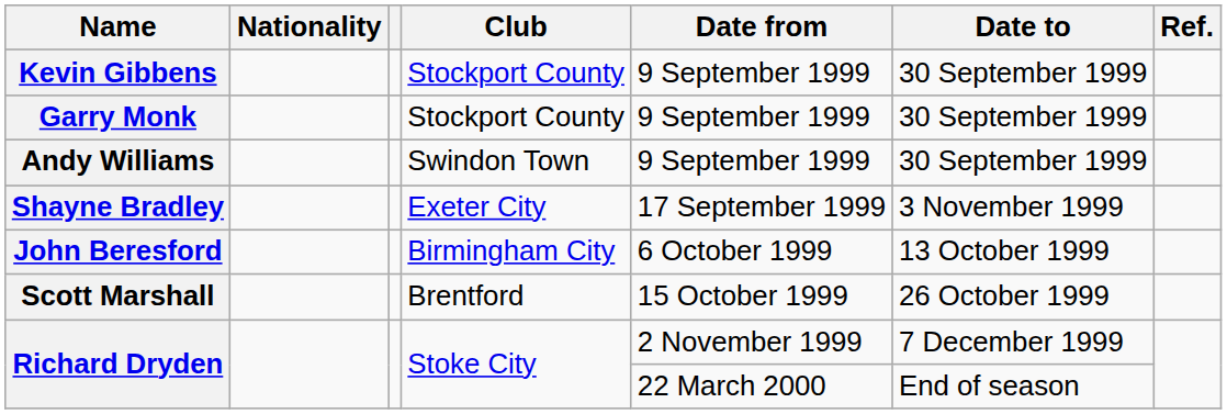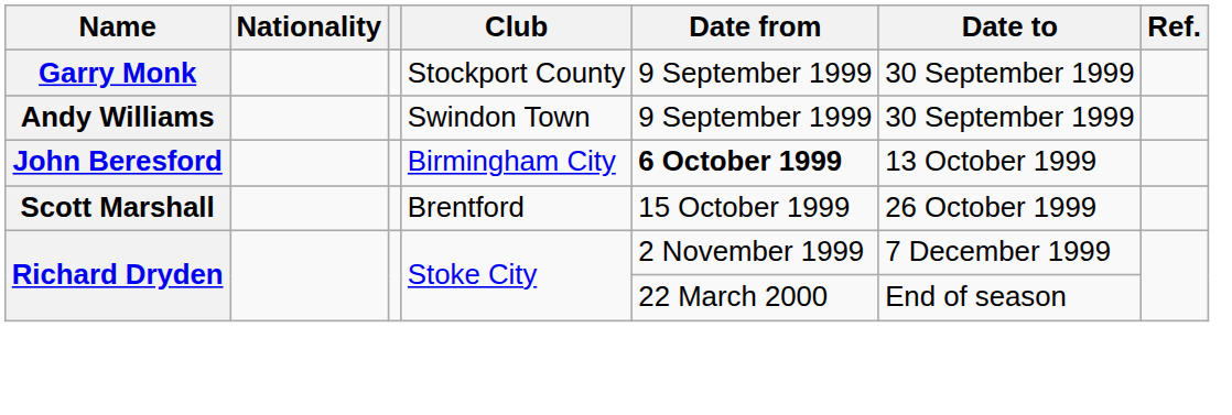 <table class="wikitable plainrowheaders">
 <tr>
 <th scope="col">Name</th>
 <th scope="col">Nationality</th>
 <th scope="col"></th>
 <th scope="col">Club</th>
 <th scope="col">Date from</th>
 <th scope="col">Date to</th>
 <th scope="col">Ref.</th>
-</tr>
-<tr>
-<th scope="row"><a href='#'>Kevin Gibbens</a></th>
-<td></td>
-<td align="center"></td>
-<td> <a href='#'>Stockport County</a></td>
-<td>9 September 1999</td>
-<td>30 September 1999</td>
-<td align="center"></td>
 </tr>
 <tr>
 <th scope="row"><a href='#'>Garry Monk</a></th>
 <td></td>
 <td align="center"></td>
 <td> Stockport County</td>
 <td>9 September 1999</td>
 <td>30 September 1999</td>
 <td align="center"></td>
 </tr>
 <tr>
 <th scope="row">Andy Williams</th>
 <td></td>
 <td align="center"></td>
 <td> Swindon Town</td>
 <td>9 September 1999</td>
 <td>30 September 1999</td>
 <td align="center"></td>
 </tr>
 <tr>
-<th scope="row"><a href='#'>Shayne Bradley</a></th>
-<td></td>
-<td align="center"></td>
-<td> <a href='#'>Exeter City</a></td>
-<td>17 September 1999</td>
-<td>3 November 1999</td>
-<td align="center"></td>
-</tr>
-<tr>
 <th scope="row"><a href='#'>John Beresford</a></th>
 <td></td>
 <td align="center"></td>
 <td> <a href='#'>Birmingham City</a></td>
-<td>6 October 1999</td>
+<td><strong>6 October 1999</strong></td>
 <td>13 October 1999</td>
 <td align="center"></td>
 </tr>
 <tr>
 <th scope="row">Scott Marshall</th>
 <td></td>
 <td align="center"></td>
 <td> Brentford</td>
 <td>15 October 1999</td>
 <td>26 October 1999</td>
 <td align="center"></td>
 </tr>
 <tr>
 <th scope="row" rowspan="2"><a href='#'>Richard Dryden</a></th>
 <td rowspan="2"></td>
 <td align="center" rowspan="2"></td>
 <td rowspan="2"> <a href='#'>Stoke City</a></td>
 <td>2 November 1999</td>
 <td>7 December 1999</td>
 <td align="center" rowspan="2"></td>
 </tr>
 <tr>
 <td>22 March 2000</td>
 <td>End of season</td>
 </tr>
 </table>
